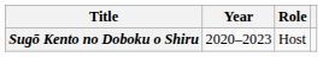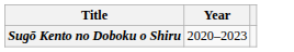 <table class="wikitable plainrowheaders">
 <tr>
 <th scope="col">Title</th>
 <th scope="col">Year</th>
-<th scope="col">Role</th>
 <th scope="col"></th>
 </tr>
 <tr>
 <th scope="row"><em>Sugō Kento no Doboku o Shiru</em></th>
 <td>2020–2023</td>
-<td>Host</td>
 <td style="text-align:center"></td>
 </tr>
 </table>
